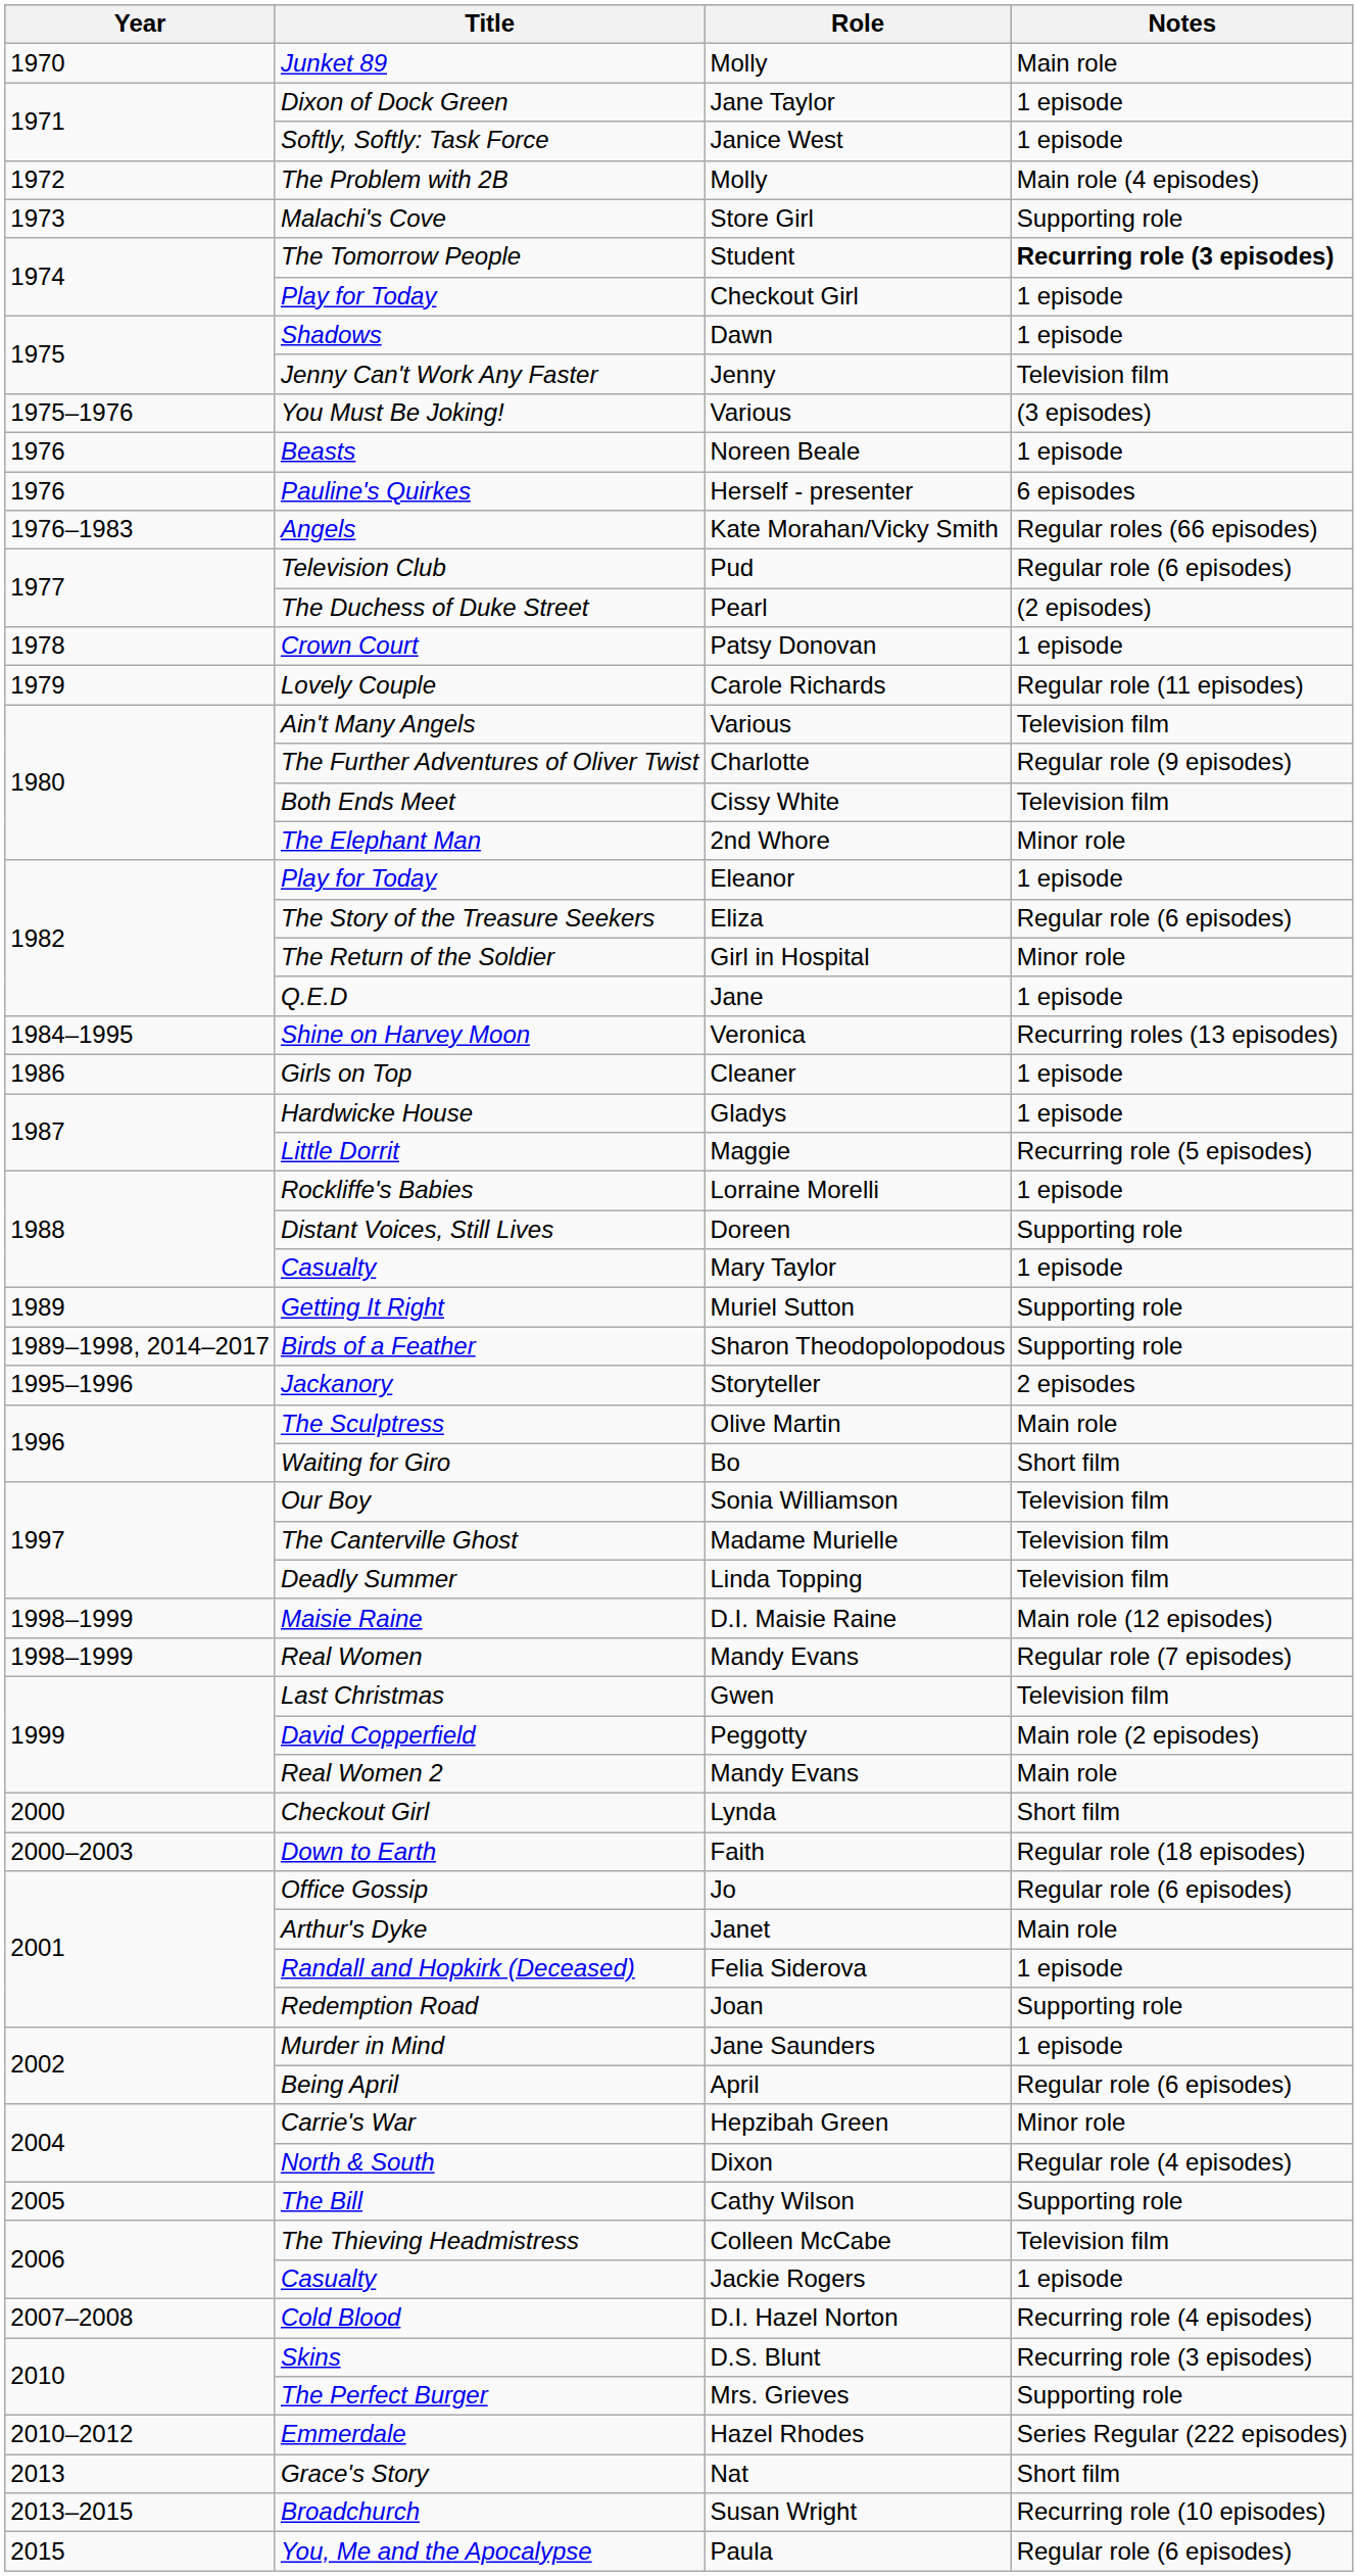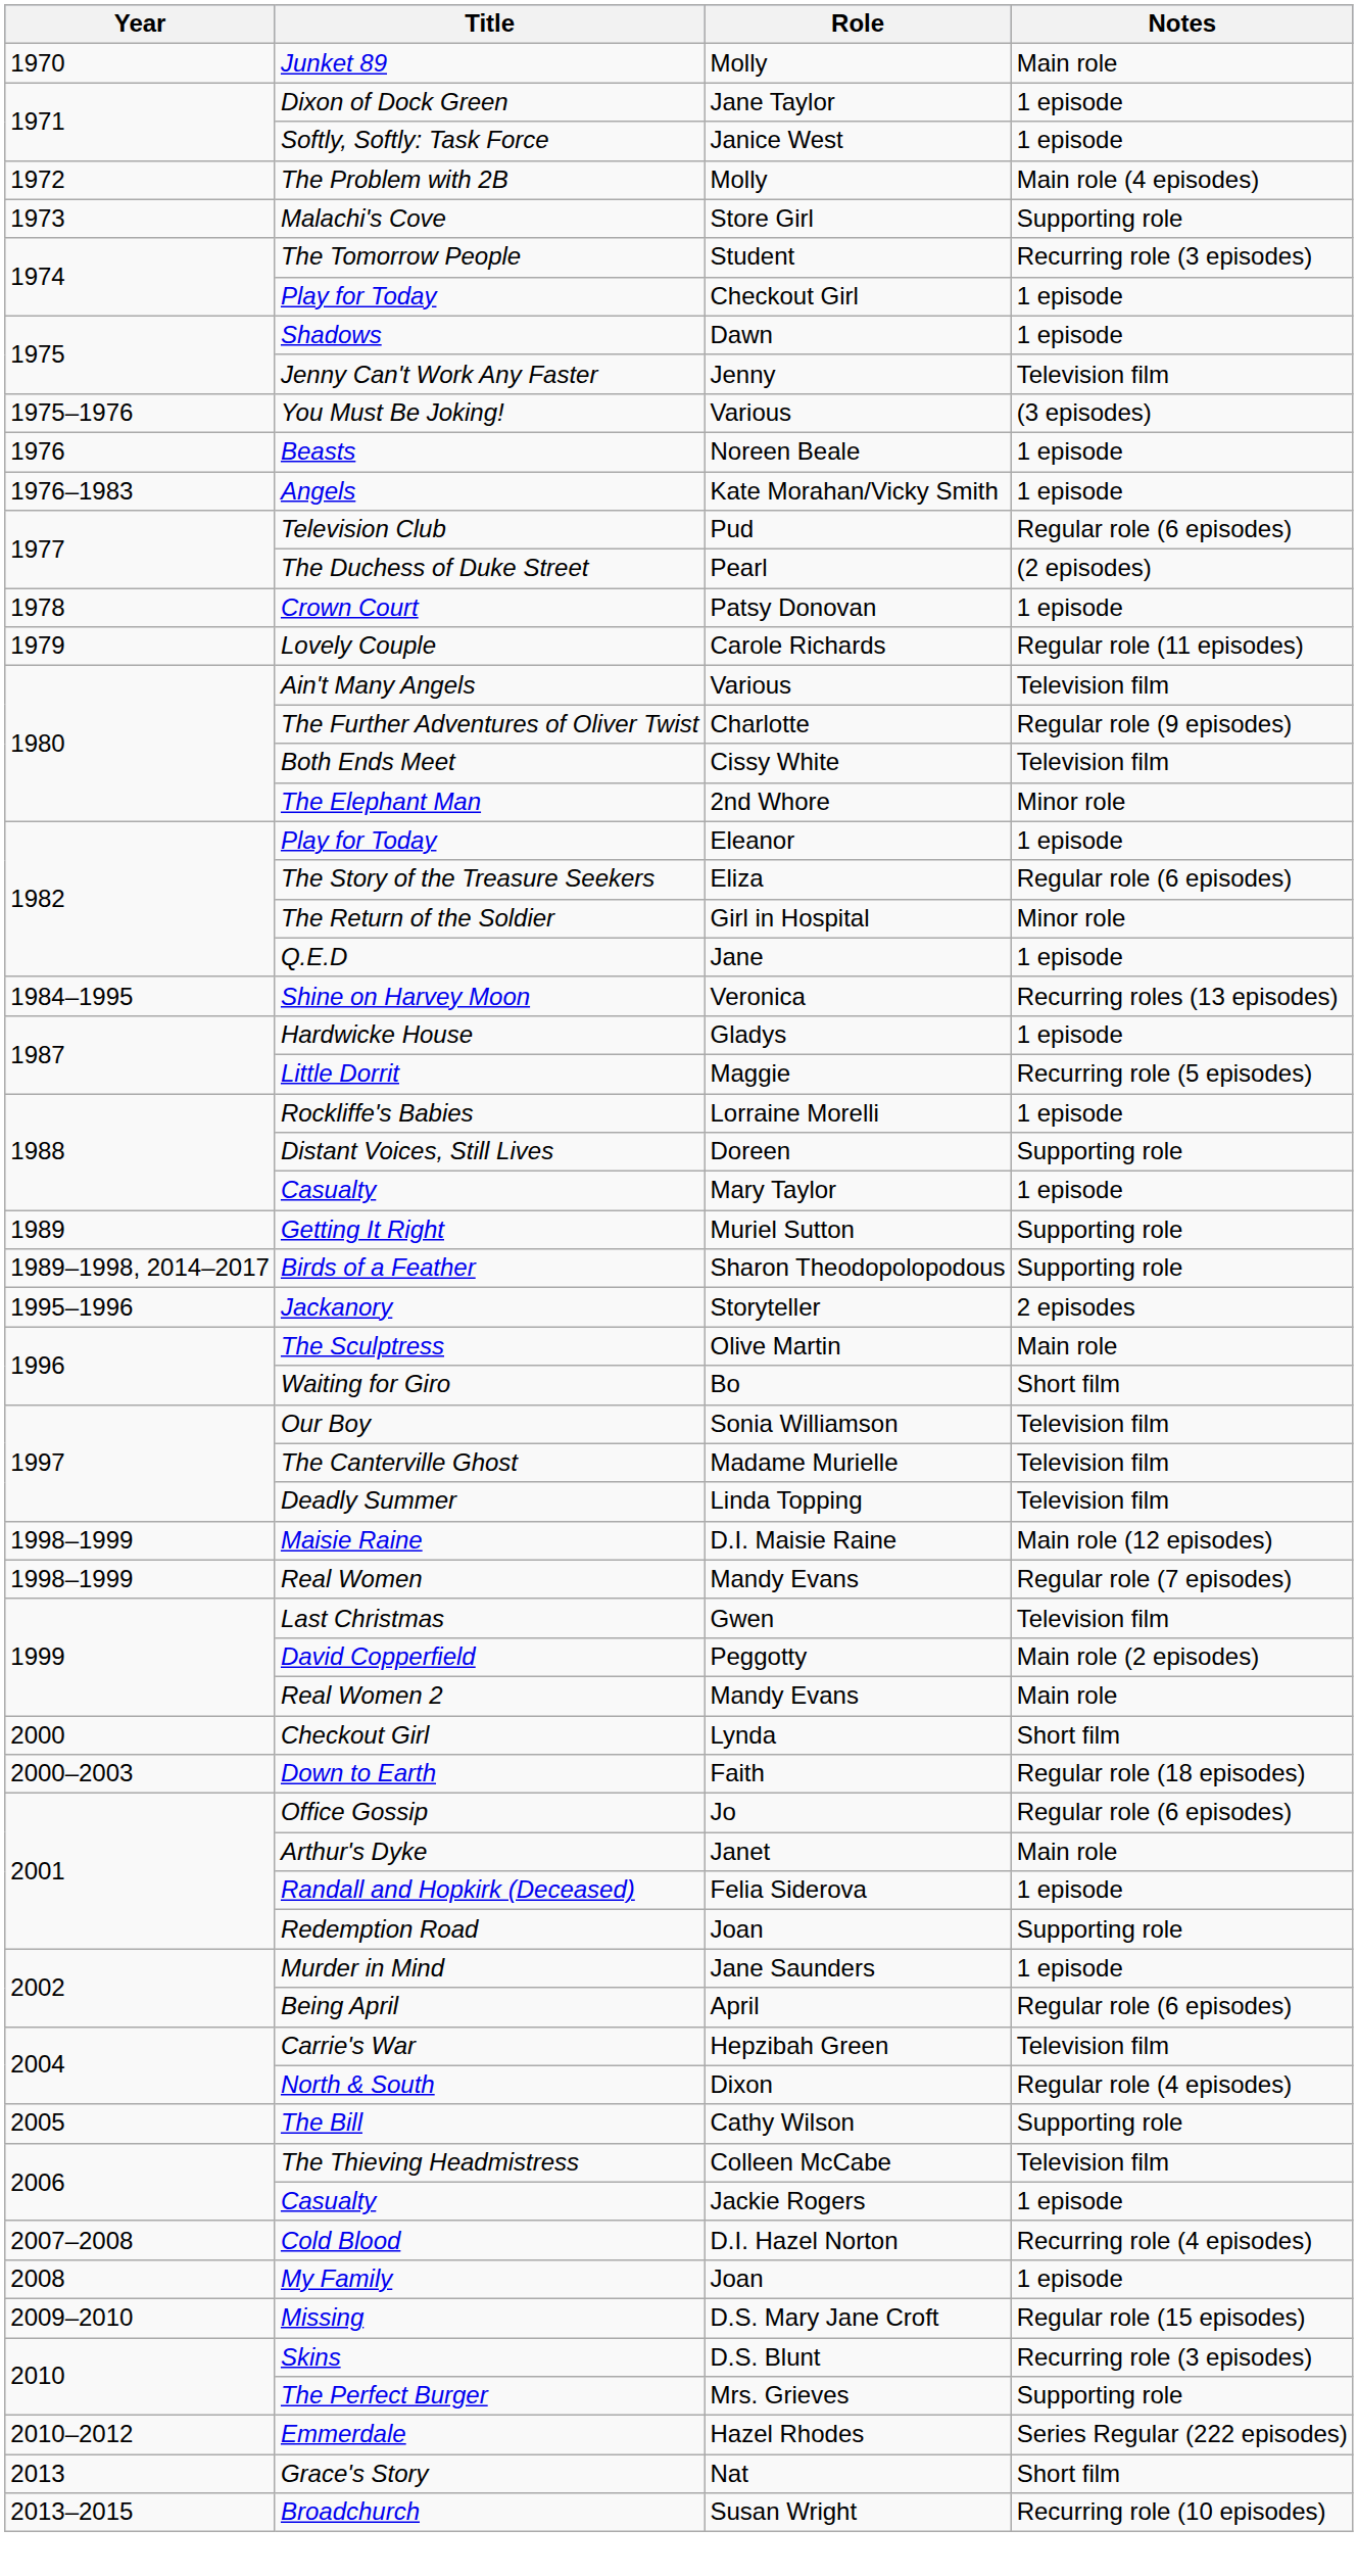 <table class="wikitable">
 <tr style="background:#b0c4de; text-align:center;">
 <th>Year</th>
 <th>Title</th>
 <th>Role</th>
 <th>Notes</th>
 </tr>
 <tr>
 <td>1970</td>
 <td><em><a href='#'>Junket 89</a></em></td>
 <td>Molly</td>
 <td>Main role</td>
 </tr>
 <tr>
 <td rowspan=2>1971</td>
 <td><em>Dixon of Dock Green</em></td>
 <td>Jane Taylor</td>
 <td>1 episode</td>
 </tr>
 <tr>
 <td><em>Softly, Softly: Task Force</em></td>
 <td>Janice West</td>
 <td>1 episode</td>
 </tr>
 <tr>
 <td>1972</td>
 <td><em>The Problem with 2B</em></td>
 <td>Molly</td>
 <td>Main role (4 episodes)</td>
 </tr>
 <tr>
 <td>1973</td>
 <td><em>Malachi's Cove</em></td>
 <td>Store Girl</td>
 <td>Supporting role</td>
 </tr>
 <tr>
 <td rowspan=2>1974</td>
 <td><em>The Tomorrow People</em></td>
 <td>Student</td>
-<td><strong>Recurring role (3 episodes)</strong></td>
+<td>Recurring role (3 episodes)</td>
 </tr>
 <tr>
 <td><em><a href='#'>Play for Today</a></em></td>
 <td>Checkout Girl</td>
 <td>1 episode</td>
 </tr>
 <tr>
 <td rowspan=2>1975</td>
 <td><em><a href='#'>Shadows</a></em></td>
 <td>Dawn</td>
 <td>1 episode</td>
 </tr>
 <tr>
 <td><em>Jenny Can't Work Any Faster</em></td>
 <td>Jenny</td>
 <td>Television film</td>
 </tr>
 <tr>
 <td>1975–1976</td>
 <td><em>You Must Be Joking!</em></td>
 <td>Various</td>
 <td>(3 episodes)</td>
 </tr>
 <tr>
 <td>1976</td>
 <td><em><a href='#'>Beasts</a></em></td>
 <td>Noreen Beale</td>
 <td>1 episode</td>
 </tr>
 <tr>
-<td>1976</td>
-<td><em><a href='#'>Pauline's Quirkes</a></em></td>
-<td>Herself - presenter</td>
-<td>6 episodes</td>
-</tr>
-<tr>
 <td>1976–1983</td>
 <td><em><a href='#'>Angels</a></em></td>
 <td>Kate Morahan/Vicky Smith</td>
-<td>Regular roles (66 episodes)</td>
+<td>1 episode</td>
 </tr>
 <tr>
 <td rowspan=2>1977</td>
 <td><em>Television Club</em></td>
 <td>Pud</td>
 <td>Regular role (6 episodes)</td>
 </tr>
 <tr>
 <td><em>The Duchess of Duke Street</em></td>
 <td>Pearl</td>
 <td>(2 episodes)</td>
 </tr>
 <tr>
 <td>1978</td>
 <td><em><a href='#'>Crown Court</a></em></td>
 <td>Patsy Donovan</td>
 <td>1 episode</td>
 </tr>
 <tr>
 <td>1979</td>
 <td><em>Lovely Couple</em></td>
 <td>Carole Richards</td>
 <td>Regular role (11 episodes)</td>
 </tr>
 <tr>
 <td rowspan=4>1980</td>
 <td><em>Ain't Many Angels</em></td>
 <td>Various</td>
 <td>Television film</td>
 </tr>
 <tr>
 <td><em>The Further Adventures of Oliver Twist</em></td>
 <td>Charlotte</td>
 <td>Regular role (9 episodes)</td>
 </tr>
 <tr>
 <td><em>Both Ends Meet</em></td>
 <td>Cissy White</td>
 <td>Television film</td>
 </tr>
 <tr>
 <td><em><a href='#'>The Elephant Man</a></em></td>
 <td>2nd Whore</td>
 <td>Minor role</td>
 </tr>
 <tr>
 <td rowspan=4>1982</td>
 <td><em><a href='#'>Play for Today</a></em></td>
 <td>Eleanor</td>
 <td>1 episode</td>
 </tr>
 <tr>
 <td><em>The Story of the Treasure Seekers</em></td>
 <td>Eliza</td>
 <td>Regular role (6 episodes)</td>
 </tr>
 <tr>
 <td><em>The Return of the Soldier</em></td>
 <td>Girl in Hospital</td>
 <td>Minor role</td>
 </tr>
 <tr>
 <td><em>Q.E.D</em></td>
 <td>Jane</td>
 <td>1 episode</td>
 </tr>
 <tr>
 <td>1984–1995</td>
 <td><em><a href='#'>Shine on Harvey Moon</a></em></td>
 <td>Veronica</td>
 <td>Recurring roles (13 episodes)</td>
-</tr>
-<tr>
-<td>1986</td>
-<td><em>Girls on Top</em></td>
-<td>Cleaner</td>
-<td>1 episode</td>
 </tr>
 <tr>
 <td rowspan=2>1987</td>
 <td><em>Hardwicke House</em></td>
 <td>Gladys</td>
 <td>1 episode</td>
 </tr>
 <tr>
 <td><em><a href='#'>Little Dorrit</a></em></td>
 <td>Maggie</td>
 <td>Recurring role (5 episodes)</td>
 </tr>
 <tr>
 <td rowspan=3>1988</td>
 <td><em>Rockliffe's Babies</em></td>
 <td>Lorraine Morelli</td>
 <td>1 episode</td>
 </tr>
 <tr>
 <td><em>Distant Voices, Still Lives</em></td>
 <td>Doreen</td>
 <td>Supporting role</td>
 </tr>
 <tr>
 <td><em><a href='#'>Casualty</a></em></td>
 <td>Mary Taylor</td>
 <td>1 episode</td>
 </tr>
 <tr>
 <td>1989</td>
 <td><em><a href='#'>Getting It Right</a></em></td>
 <td>Muriel Sutton</td>
 <td>Supporting role</td>
 </tr>
 <tr>
 <td>1989–1998, 2014–2017</td>
 <td><em><a href='#'>Birds of a Feather</a></em></td>
 <td>Sharon Theodopolopodous</td>
 <td>Supporting role</td>
 </tr>
 <tr>
 <td>1995–1996</td>
 <td><em><a href='#'>Jackanory</a></em></td>
 <td>Storyteller</td>
 <td>2 episodes</td>
 </tr>
 <tr>
 <td rowspan=2>1996</td>
 <td><em><a href='#'>The Sculptress</a></em></td>
 <td>Olive Martin</td>
 <td>Main role</td>
 </tr>
 <tr>
 <td><em>Waiting for Giro</em></td>
 <td>Bo</td>
 <td>Short film</td>
 </tr>
 <tr>
 <td rowspan=3>1997</td>
 <td><em>Our Boy</em></td>
 <td>Sonia Williamson</td>
 <td>Television film</td>
 </tr>
 <tr>
 <td><em>The Canterville Ghost</em></td>
 <td>Madame Murielle</td>
 <td>Television film</td>
 </tr>
 <tr>
 <td><em>Deadly Summer</em></td>
 <td>Linda Topping</td>
 <td>Television film</td>
 </tr>
 <tr>
 <td>1998–1999</td>
 <td><em><a href='#'>Maisie Raine</a></em></td>
 <td>D.I. Maisie Raine</td>
 <td>Main role (12 episodes)</td>
 </tr>
 <tr>
 <td>1998–1999</td>
 <td><em>Real Women</em></td>
 <td>Mandy Evans</td>
 <td>Regular role (7 episodes)</td>
 </tr>
 <tr>
 <td rowspan=3>1999</td>
 <td><em>Last Christmas</em></td>
 <td>Gwen</td>
 <td>Television film</td>
 </tr>
 <tr>
 <td><em><a href='#'>David Copperfield</a></em></td>
 <td>Peggotty</td>
 <td>Main role (2 episodes)</td>
 </tr>
 <tr>
 <td><em>Real Women 2</em></td>
 <td>Mandy Evans</td>
 <td>Main role</td>
 </tr>
 <tr>
 <td>2000</td>
 <td><em>Checkout Girl</em></td>
 <td>Lynda</td>
 <td>Short film</td>
 </tr>
 <tr>
 <td>2000–2003</td>
 <td><em><a href='#'>Down to Earth</a></em></td>
 <td>Faith</td>
 <td>Regular role (18 episodes)</td>
 </tr>
 <tr>
 <td rowspan=4>2001</td>
 <td><em>Office Gossip</em></td>
 <td>Jo</td>
 <td>Regular role (6 episodes)</td>
 </tr>
 <tr>
 <td><em>Arthur's Dyke</em></td>
 <td>Janet</td>
 <td>Main role</td>
 </tr>
 <tr>
 <td><em><a href='#'>Randall and Hopkirk (Deceased)</a></em></td>
 <td>Felia Siderova</td>
 <td>1 episode</td>
 </tr>
 <tr>
 <td><em>Redemption Road</em></td>
 <td>Joan</td>
 <td>Supporting role</td>
 </tr>
 <tr>
 <td rowspan=2>2002</td>
 <td><em>Murder in Mind</em></td>
 <td>Jane Saunders</td>
 <td>1 episode</td>
 </tr>
 <tr>
 <td><em>Being April</em></td>
 <td>April</td>
 <td>Regular role (6 episodes)</td>
 </tr>
 <tr>
 <td rowspan=2>2004</td>
 <td><em>Carrie's War</em></td>
 <td>Hepzibah Green</td>
-<td>Minor role</td>
+<td>Television film</td>
 </tr>
 <tr>
 <td><em><a href='#'>North & South</a></em></td>
 <td>Dixon</td>
 <td>Regular role (4 episodes)</td>
 </tr>
 <tr>
 <td>2005</td>
 <td><em><a href='#'>The Bill</a></em></td>
 <td>Cathy Wilson</td>
 <td>Supporting role</td>
 </tr>
 <tr>
 <td rowspan=2>2006</td>
 <td><em>The Thieving Headmistress</em></td>
 <td>Colleen McCabe</td>
 <td>Television film</td>
 </tr>
 <tr>
 <td><em><a href='#'>Casualty</a></em></td>
 <td>Jackie Rogers</td>
 <td>1 episode</td>
 </tr>
 <tr>
 <td>2007–2008</td>
 <td><em><a href='#'>Cold Blood</a></em></td>
 <td>D.I. Hazel Norton</td>
 <td>Recurring role (4 episodes)</td>
 </tr>
 <tr>
+<td>2008</td>
+<td><em><a href='#'>My Family</a></em></td>
+<td>Joan</td>
+<td>1 episode</td>
+</tr>
+<tr>
+<td>2009–2010</td>
+<td><em><a href='#'>Missing</a></em></td>
+<td>D.S. Mary Jane Croft</td>
+<td>Regular role (15 episodes)</td>
+</tr>
+<tr>
 <td rowspan=2>2010</td>
 <td><em><a href='#'>Skins</a></em></td>
 <td>D.S. Blunt</td>
 <td>Recurring role (3 episodes)</td>
 </tr>
 <tr>
 <td><em><a href='#'>The Perfect Burger</a></em></td>
 <td>Mrs. Grieves</td>
 <td>Supporting role</td>
 </tr>
 <tr>
 <td>2010–2012</td>
 <td><em><a href='#'>Emmerdale</a></em></td>
 <td>Hazel Rhodes</td>
 <td>Series Regular (222 episodes)</td>
 </tr>
 <tr>
 <td>2013</td>
 <td><em>Grace's Story</em></td>
 <td>Nat</td>
 <td>Short film</td>
 </tr>
 <tr>
 <td>2013–2015</td>
 <td><em><a href='#'>Broadchurch</a></em></td>
 <td>Susan Wright</td>
 <td>Recurring role (10 episodes)</td>
 </tr>
-<tr>
-<td>2015</td>
-<td><em><a href='#'>You, Me and the Apocalypse</a></em></td>
-<td>Paula</td>
-<td>Regular role (6 episodes)</td>
-</tr>
 </table>
